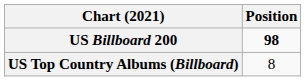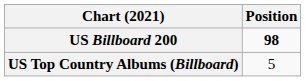 <table class="wikitable sortable plainrowheaders" style="text-align:center">
 <tr>
 <th scope="col">Chart (2021)</th>
 <th scope="col">Position</th>
 </tr>
 <tr>
 <th scope="row">US <em>Billboard</em> 200</th>
 <td><strong>98</strong></td>
 </tr>
 <tr>
 <th scope="row">US Top Country Albums (<em>Billboard</em>)</th>
-<td>8</td>
+<td>5</td>
 </tr>
 </table>
